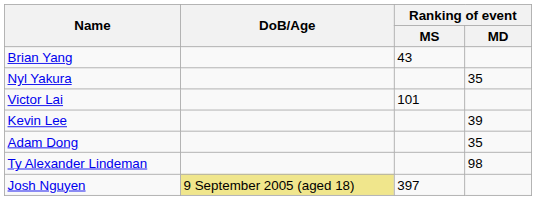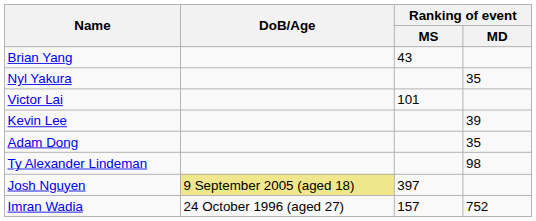 <table class="wikitable"  style="width:600px; font-size:95%;">
 <tr>
 <th align="left" rowspan="2">Name</th>
 <th align="left" rowspan="2">DoB/Age</th>
 <th align="center" colspan="2">Ranking of event</th>
 </tr>
 <tr>
 <th align="center">MS</th>
 <th align="center">MD</th>
 </tr>
 <tr>
 <td align="left"><a href='#'>Brian Yang</a></td>
 <td align="left"></td>
 <td>43</td>
 <td></td>
 </tr>
 <tr>
 <td align="left"><a href='#'>Nyl Yakura</a></td>
 <td align="left"></td>
 <td></td>
 <td>35</td>
 </tr>
 <tr>
 <td align="left"><a href='#'>Victor Lai</a></td>
 <td align="left"></td>
 <td>101</td>
 <td></td>
 </tr>
 <tr>
 <td align="left"><a href='#'>Kevin Lee</a></td>
 <td align="left"></td>
 <td></td>
 <td>39</td>
 </tr>
 <tr>
 <td align="left"><a href='#'>Adam Dong</a></td>
 <td align="left"></td>
 <td></td>
 <td>35</td>
 </tr>
 <tr>
 <td align="left"><a href='#'>Ty Alexander Lindeman</a></td>
 <td align="left"></td>
 <td></td>
 <td>98</td>
 </tr>
 <tr>
 <td><a href='#'>Josh Nguyen</a></td>
 <td style="background: khaki;">9 September 2005 (aged 18)</td>
 <td>397</td>
 <td></td>
 </tr>
+<tr>
+<td><a href='#'>Imran Wadia</a></td>
+<td>24 October 1996 (aged 27)</td>
+<td>157</td>
+<td>752</td>
+</tr>
 </table>
